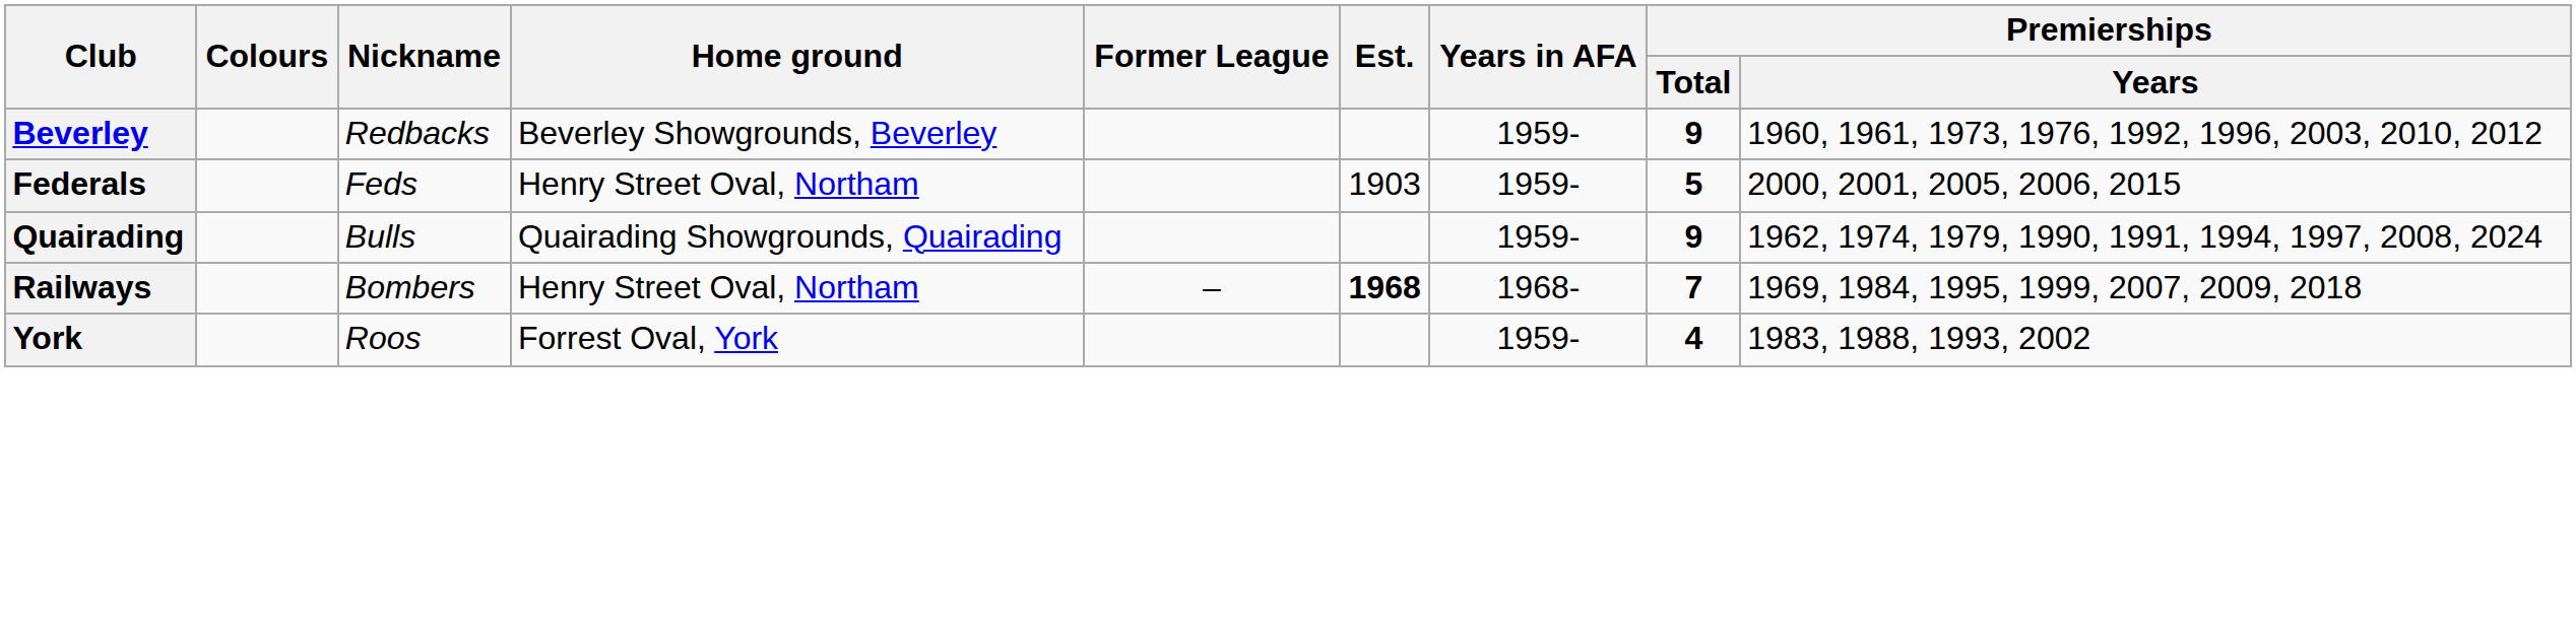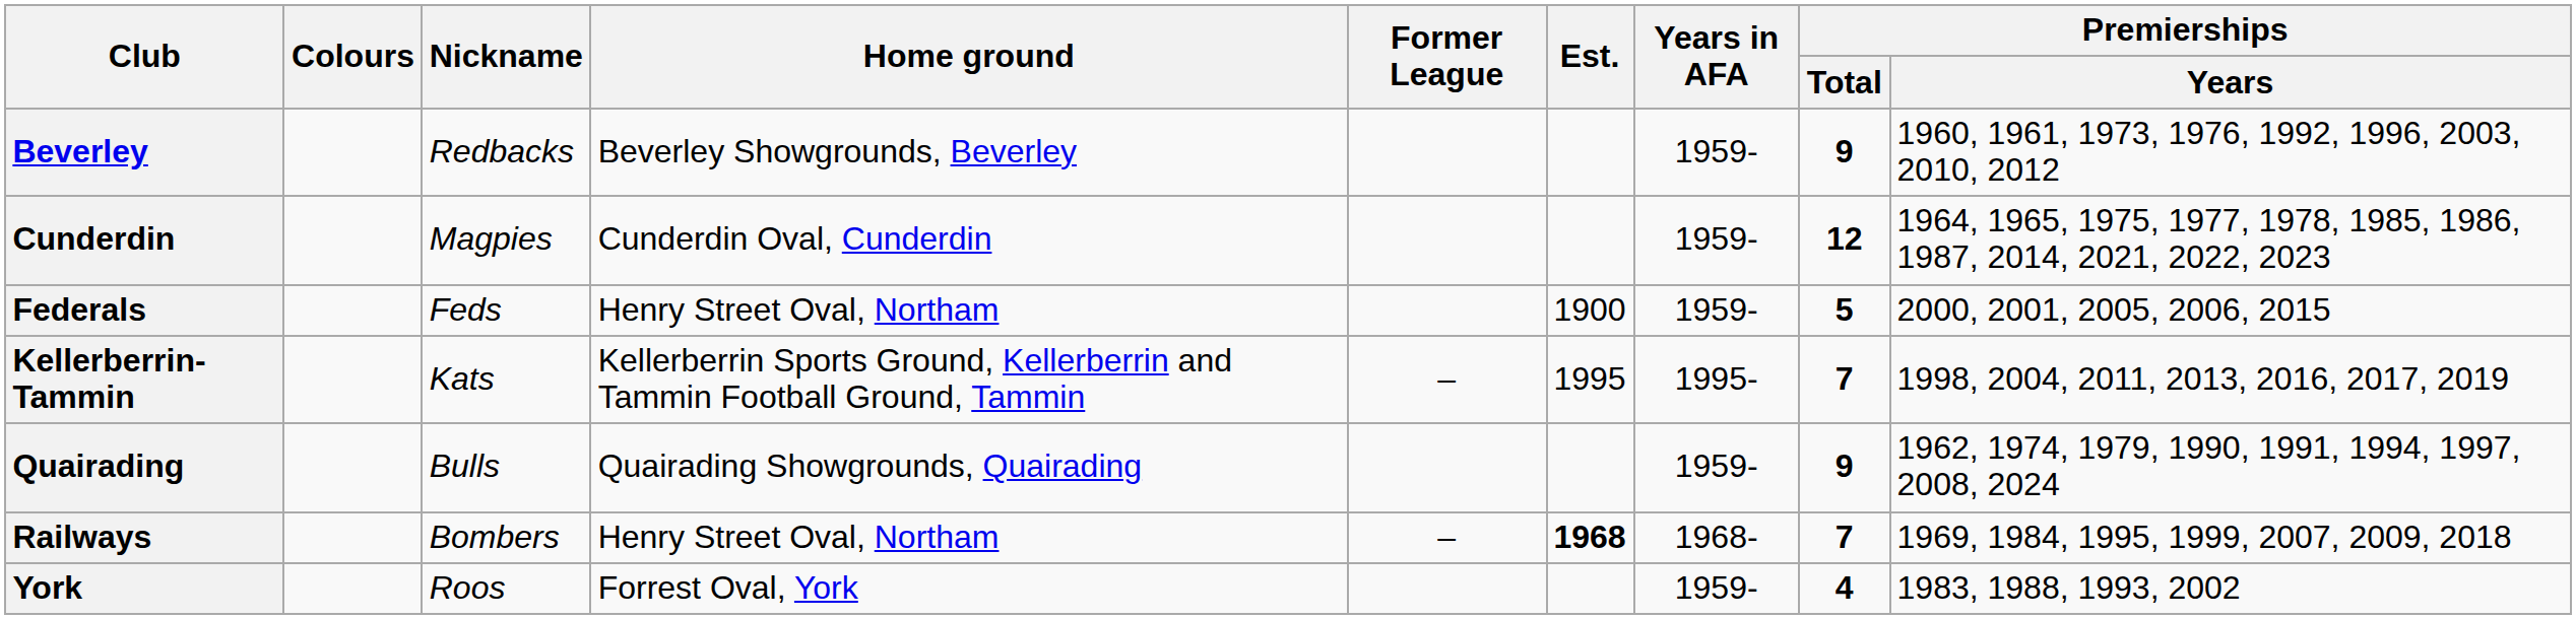 <table class="wikitable sortable" style="text-align:center; width:100%">
 <tr>
 <th rowspan="2">Club</th>
 <th rowspan="2">Colours</th>
 <th rowspan="2">Nickname</th>
 <th rowspan="2">Home ground</th>
 <th rowspan="2">Former League</th>
 <th rowspan="2">Est.</th>
 <th rowspan="2">Years in AFA</th>
 <th colspan="2">Premierships</th>
 </tr>
 <tr>
 <th>Total</th>
 <th>Years</th>
 </tr>
 <tr>
 <th style="text-align:left"><a href='#'>Beverley</a></th>
 <td></td>
 <td align="left"><em>Redbacks</em></td>
 <td align="left">Beverley Showgrounds, <a href='#'>Beverley</a></td>
 <td></td>
 <td></td>
 <td>1959-</td>
 <td><strong>9</strong></td>
 <td align="left">1960, 1961, 1973, 1976, 1992, 1996, 2003, 2010, 2012</td>
 </tr>
 <tr>
+<th style="text-align:left">Cunderdin</th>
+<td></td>
+<td align="left"><em>Magpies</em></td>
+<td align="left">Cunderdin Oval, <a href='#'>Cunderdin</a></td>
+<td></td>
+<td></td>
+<td>1959-</td>
+<td><strong>12</strong></td>
+<td align="left">1964, 1965, 1975, 1977, 1978, 1985, 1986, 1987, 2014, 2021, 2022, 2023</td>
+</tr>
+<tr>
 <th style="text-align:left">Federals</th>
 <td></td>
 <td align="left"><em>Feds</em></td>
 <td align="left">Henry Street Oval, <a href='#'>Northam</a></td>
 <td></td>
-<td>1903</td>
+<td>1900</td>
 <td>1959-</td>
 <td><strong>5</strong></td>
 <td align="left">2000, 2001, 2005, 2006, 2015</td>
+</tr>
+<tr>
+<th style="text-align:left">Kellerberrin-Tammin</th>
+<td></td>
+<td align="left"><em>Kats</em></td>
+<td align="left">Kellerberrin Sports Ground, <a href='#'>Kellerberrin</a> and Tammin Football Ground, <a href='#'>Tammin</a></td>
+<td>–</td>
+<td>1995</td>
+<td>1995-</td>
+<td><strong>7</strong></td>
+<td align="left">1998, 2004, 2011, 2013, 2016, 2017, 2019</td>
 </tr>
 <tr>
 <th style="text-align:left">Quairading</th>
 <td></td>
 <td align="left"><em>Bulls</em></td>
 <td align="left">Quairading Showgrounds, <a href='#'>Quairading</a></td>
 <td></td>
 <td></td>
 <td>1959-</td>
 <td><strong>9</strong></td>
 <td align="left">1962, 1974, 1979, 1990, 1991, 1994, 1997, 2008, 2024</td>
 </tr>
 <tr>
 <th style="text-align:left">Railways</th>
 <td></td>
 <td align="left"><em>Bombers</em></td>
 <td align="left">Henry Street Oval, <a href='#'>Northam</a></td>
 <td>–</td>
 <td><strong>1968</strong></td>
 <td>1968-</td>
 <td><strong>7</strong></td>
 <td align="left">1969, 1984, 1995, 1999, 2007, 2009, 2018</td>
 </tr>
 <tr>
 <th style="text-align:left">York</th>
 <td></td>
 <td align="left"><em>Roos</em></td>
 <td align="left">Forrest Oval, <a href='#'>York</a></td>
 <td></td>
 <td></td>
 <td>1959-</td>
 <td><strong>4</strong></td>
 <td align="left">1983, 1988, 1993, 2002</td>
 </tr>
 </table>
